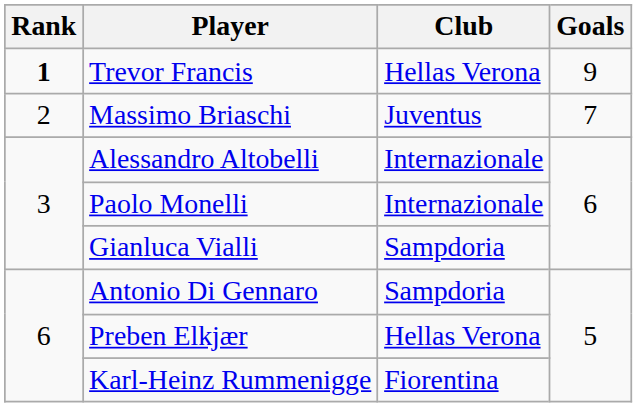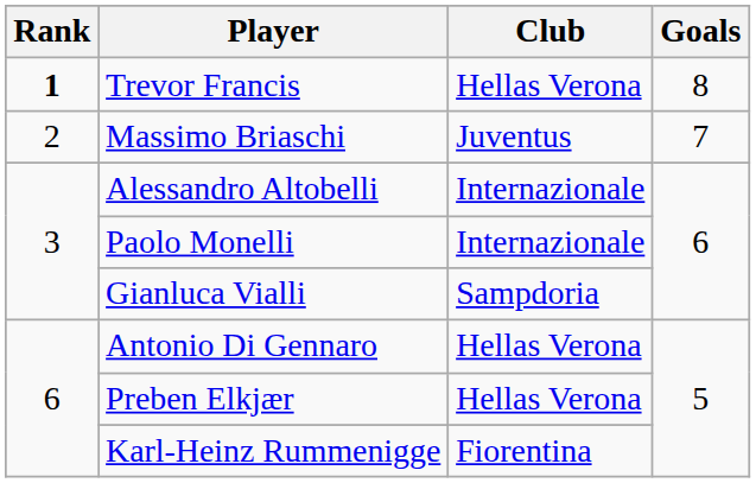 <table class="wikitable sortable" style="text-align:center">
 <tr>
 <th>Rank</th>
 <th>Player</th>
 <th>Club</th>
 <th>Goals</th>
 </tr>
 <tr>
 <td><strong>1</strong></td>
 <td align="left"><strong></strong> <a href='#'>Trevor Francis</a></td>
 <td align="left"><a href='#'>Hellas Verona</a></td>
-<td>9</td>
+<td>8</td>
 </tr>
 <tr>
 <td>2</td>
 <td align="left"><strong></strong> <a href='#'>Massimo Briaschi</a></td>
 <td align="left"><a href='#'>Juventus</a></td>
 <td>7</td>
 </tr>
 <tr>
 <td rowspan="3">3</td>
 <td align="left"><strong></strong> <a href='#'>Alessandro Altobelli</a></td>
 <td align="left"><a href='#'>Internazionale</a></td>
 <td rowspan="3">6</td>
 </tr>
 <tr>
 <td align="left"><strong></strong> <a href='#'>Paolo Monelli</a></td>
 <td align="left"><a href='#'>Internazionale</a></td>
 </tr>
 <tr>
 <td align="left"><strong></strong> <a href='#'>Gianluca Vialli</a></td>
 <td align="left"><a href='#'>Sampdoria</a></td>
 </tr>
 <tr>
 <td rowspan="3">6</td>
 <td align="left"><strong></strong> <a href='#'>Antonio Di Gennaro</a></td>
-<td align="left"><a href='#'>Sampdoria</a></td>
+<td align="left"><a href='#'>Hellas Verona</a></td>
 <td rowspan="3">5</td>
 </tr>
 <tr>
 <td align="left"><strong></strong> <a href='#'>Preben Elkjær</a></td>
 <td align="left"><a href='#'>Hellas Verona</a></td>
 </tr>
 <tr>
 <td align="left"><strong></strong> <a href='#'>Karl-Heinz Rummenigge</a></td>
 <td align="left"><a href='#'>Fiorentina</a></td>
 </tr>
 </table>
